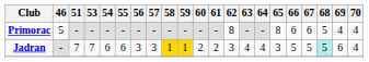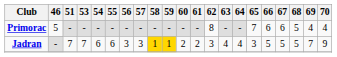 <table class="wikitable sortable" style="text-align:center; font-size:90%; margin-left:1em">
 <tr>
 <th>Club</th>
 <th>46</th>
 <th>51</th>
 <th>53</th>
 <th>54</th>
 <th>55</th>
 <th>56</th>
 <th>57</th>
 <th>58</th>
 <th>59</th>
 <th>60</th>
 <th>61</th>
 <th>62</th>
 <th>63</th>
 <th>64</th>
 <th>65</th>
 <th>66</th>
 <th>67</th>
 <th>68</th>
 <th>69</th>
 <th>70</th>
 </tr>
 <tr>
 <td><strong> <a href='#'>Primorac</a> </strong></td>
 <td>5</td>
 <td style="background:#dedede;">-</td>
 <td style="background:#dedede;">-</td>
 <td style="background:#dedede;">-</td>
 <td style="background:#dedede;">-</td>
 <td style="background:#dedede;">-</td>
 <td style="background:#dedede;">-</td>
 <td style="background:#dedede;">-</td>
 <td style="background:#dedede;">-</td>
 <td style="background:#dedede;">-</td>
 <td style="background:#dedede;">-</td>
 <td>8</td>
 <td style="background:#dedede;">-</td>
 <td style="background:#dedede;">-</td>
-<td>8</td>
+<td>7</td>
 <td>6</td>
 <td>6</td>
 <td>5</td>
 <td>4</td>
 <td>4</td>
 </tr>
 <tr>
 <td><strong> <a href='#'>Jadran</a> </strong></td>
 <td style="background:#dedede;">-</td>
 <td>7</td>
 <td>7</td>
 <td>6</td>
 <td>6</td>
 <td>3</td>
 <td>3</td>
 <td style="background:gold">1</td>
 <td style="background:gold">1</td>
 <td>2</td>
 <td>2</td>
 <td>3</td>
 <td>4</td>
 <td>4</td>
 <td>3</td>
 <td>5</td>
 <td>5</td>
-<td style="background: paleturquoise;">5</td>
-<td>6</td>
-<td>4</td>
+<td>5</td>
+<td>7</td>
+<td>9</td>
 </tr>
 <tr>
 </tr>
 <tr class="sortbottom">
 </tr>
 </table>
